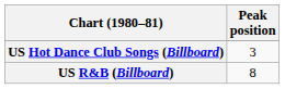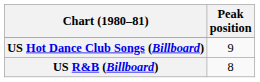 <table class="wikitable sortable plainrowheaders" style="text-align:center">
 <tr>
 <th>Chart (1980–81)</th>
 <th>Peak<br>position</th>
 </tr>
 <tr>
 </tr>
 <tr>
 </tr>
 <tr>
 </tr>
 <tr>
 </tr>
 <tr>
 </tr>
 <tr>
 <th scope="row">US <a href='#'>Hot Dance Club Songs</a> (<em><a href='#'>Billboard</a></em>)</th>
-<td>3</td>
+<td>9</td>
 </tr>
 <tr>
 <th scope="row">US <a href='#'>R&B</a> (<em><a href='#'>Billboard</a></em>)</th>
 <td>8</td>
 </tr>
 </table>
